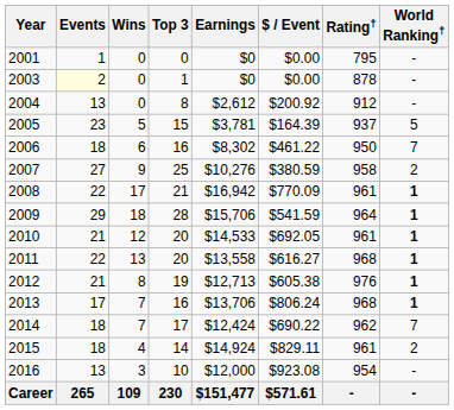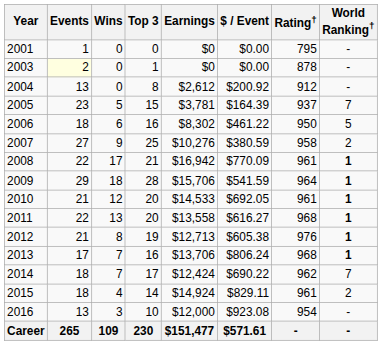 <table class="wikitable sortable">
 <tr>
 <th>Year</th>
 <th>Events</th>
 <th>Wins</th>
 <th>Top 3</th>
 <th>Earnings</th>
 <th>$ / Event</th>
 <th>Rating<sup>†</sup></th>
 <th>World<br>Ranking<sup>†</sup></th>
 </tr>
 <tr>
 <td>2001</td>
 <td align="right">1</td>
 <td align="right">0</td>
 <td align="right">0</td>
 <td align="right">$0</td>
 <td align="right">$0.00</td>
 <td align="right">795</td>
 <td align=center>-</td>
 </tr>
 <tr>
 <td>2003</td>
 <td align="right" style="background: lightyellow;">2</td>
 <td align="right">0</td>
 <td align="right">1</td>
 <td align="right">$0</td>
 <td align="right">$0.00</td>
 <td align="right">878</td>
 <td align=center>-</td>
 </tr>
 <tr>
 <td>2004</td>
 <td align="right">13</td>
 <td align="right">0</td>
 <td align="right">8</td>
 <td align="right">$2,612</td>
 <td align="right">$200.92</td>
 <td align="right">912</td>
 <td align=center>-</td>
 </tr>
 <tr>
 <td>2005</td>
 <td align="right">23</td>
 <td align="right">5</td>
 <td align="right">15</td>
 <td align="right">$3,781</td>
 <td align="right">$164.39</td>
 <td align="right">937</td>
-<td align=center>5</td>
+<td align=center>7</td>
 </tr>
 <tr>
 <td>2006</td>
 <td align="right">18</td>
 <td align="right">6</td>
 <td align="right">16</td>
 <td align="right">$8,302</td>
 <td align="right">$461.22</td>
 <td align="right">950</td>
-<td align=center>7</td>
+<td align=center>5</td>
 </tr>
 <tr>
 <td>2007</td>
 <td align="right">27</td>
 <td align="right">9</td>
 <td align="right">25</td>
 <td align="right">$10,276</td>
 <td align="right">$380.59</td>
 <td align="right">958</td>
 <td align=center>2</td>
 </tr>
 <tr>
 <td>2008</td>
 <td align="right">22</td>
 <td align="right">17</td>
 <td align="right">21</td>
 <td align="right">$16,942</td>
 <td align="right">$770.09</td>
 <td align="right">961</td>
 <td align=center><strong>1</strong></td>
 </tr>
 <tr>
 <td>2009</td>
 <td align="right">29</td>
 <td align="right">18</td>
 <td align="right">28</td>
 <td align="right">$15,706</td>
 <td align="right">$541.59</td>
 <td align="right">964</td>
 <td align=center><strong>1</strong></td>
 </tr>
 <tr>
 <td>2010</td>
 <td align="right">21</td>
 <td align="right">12</td>
 <td align="right">20</td>
 <td align="right">$14,533</td>
 <td align="right">$692.05</td>
 <td align="right">961</td>
 <td align=center><strong>1</strong></td>
 </tr>
 <tr>
 <td>2011</td>
 <td align="right">22</td>
 <td align="right">13</td>
 <td align="right">20</td>
 <td align="right">$13,558</td>
 <td align="right">$616.27</td>
 <td align="right">968</td>
 <td align=center><strong>1</strong></td>
 </tr>
 <tr>
 <td>2012</td>
 <td align="right">21</td>
 <td align="right">8</td>
 <td align="right">19</td>
 <td align="right">$12,713</td>
 <td align="right">$605.38</td>
 <td align="right">976</td>
 <td align=center><strong>1</strong></td>
 </tr>
 <tr>
 <td>2013</td>
 <td align="right">17</td>
 <td align="right">7</td>
 <td align="right">16</td>
 <td align="right">$13,706</td>
 <td align="right">$806.24</td>
 <td align="right">968</td>
 <td align=center><strong>1</strong></td>
 </tr>
 <tr>
 <td>2014</td>
 <td align="right">18</td>
 <td align="right">7</td>
 <td align="right">17</td>
 <td align="right">$12,424</td>
 <td align="right">$690.22</td>
 <td align="right">962</td>
 <td align=center>7</td>
 </tr>
 <tr>
 <td>2015</td>
 <td align="right">18</td>
 <td align="right">4</td>
 <td align="right">14</td>
 <td align="right">$14,924</td>
 <td align="right">$829.11</td>
 <td align="right">961</td>
 <td align=center>2</td>
 </tr>
 <tr>
 <td>2016</td>
 <td align="right">13</td>
 <td align="right">3</td>
 <td align="right">10</td>
 <td align="right">$12,000</td>
 <td align="right">$923.08</td>
 <td align="right">954</td>
 <td align=center>-</td>
 </tr>
 <tr class="sortbottom">
 <th>Career</th>
 <th align="right">265</th>
 <th align="right">109</th>
 <th align="right">230</th>
 <th align="right">$151,477</th>
 <th align="right">$571.61</th>
 <th>-</th>
 <th>-</th>
 </tr>
 </table>
